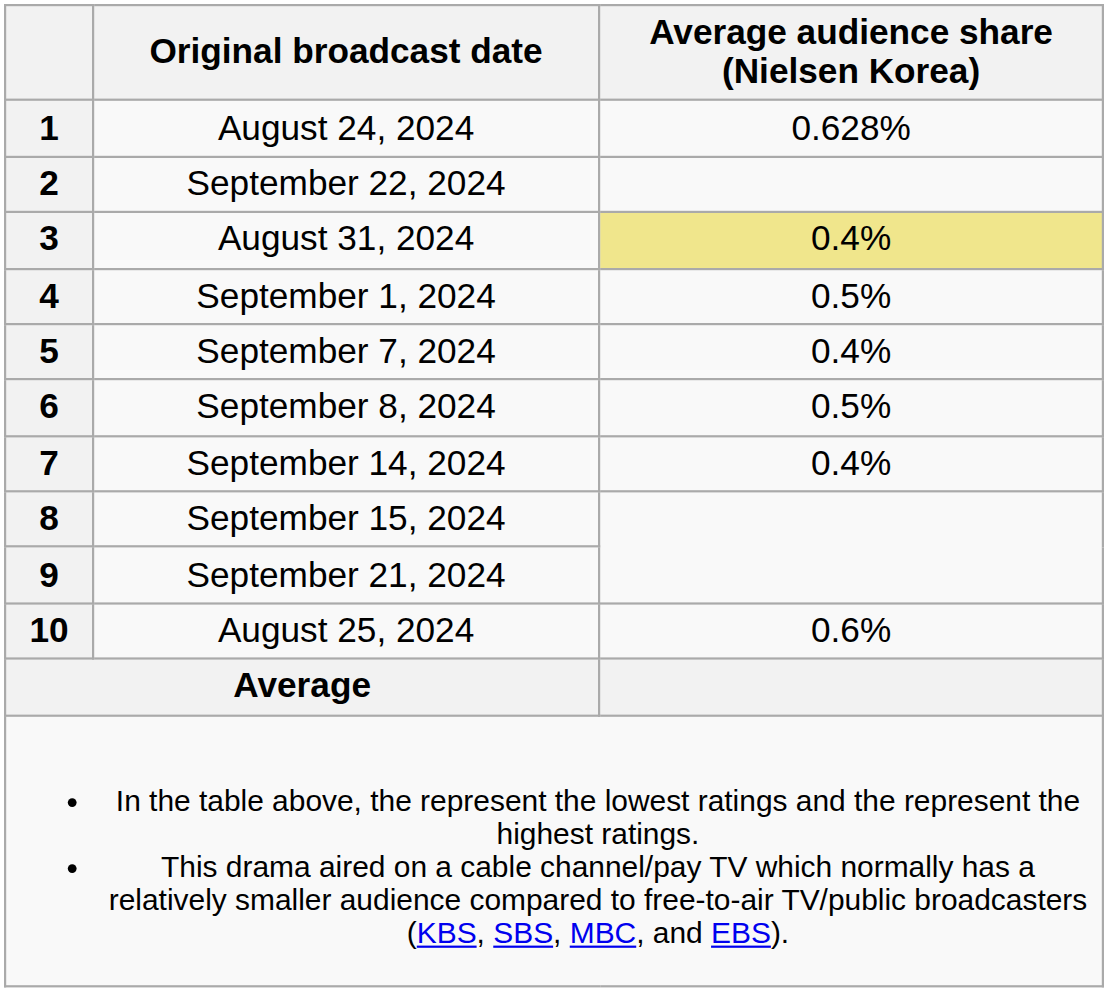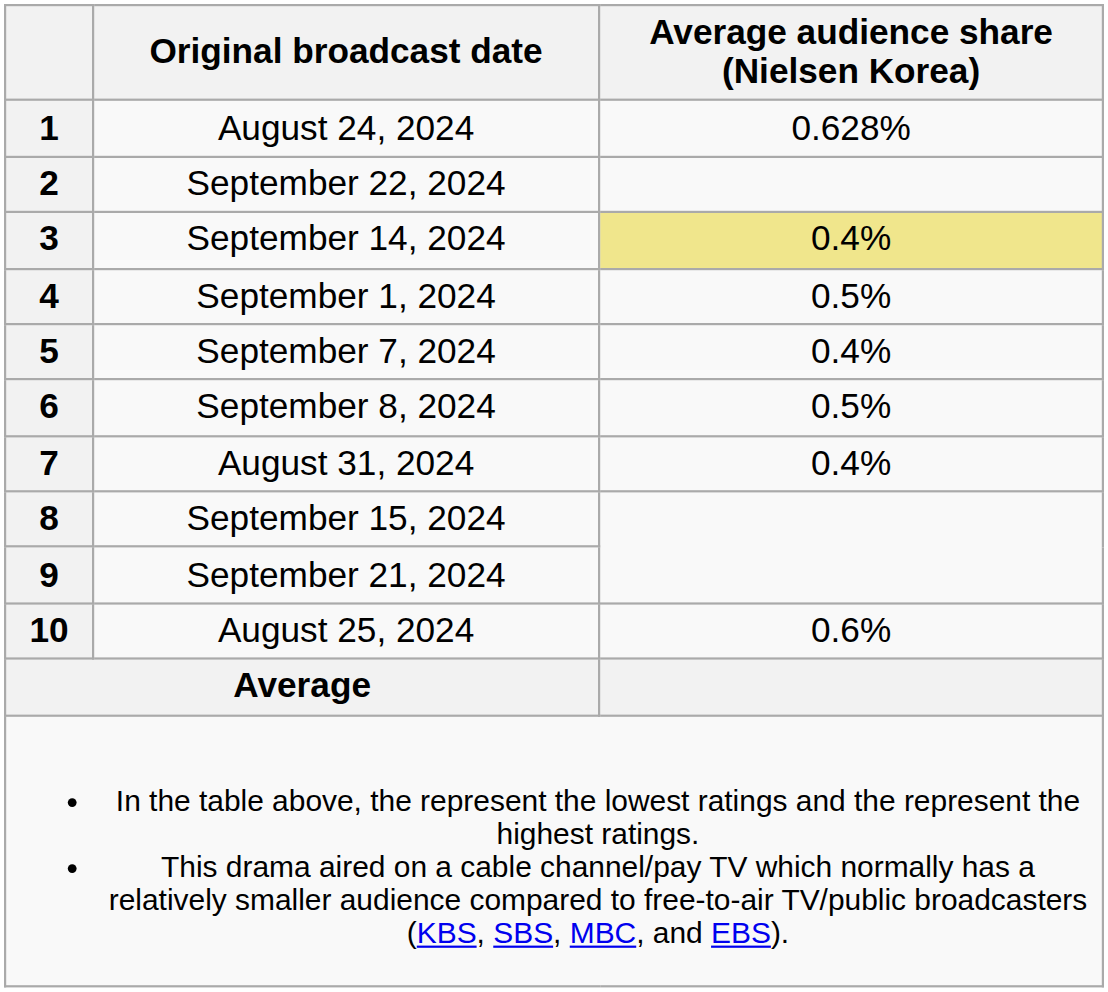 <table class="wikitable" style="width:500px; text-align:center">
 <tr>
 <th scope="col"></th>
 <th scope="col">Original broadcast date</th>
 <th scope="col">Average audience share<br>(Nielsen Korea)</th>
 </tr>
 <tr>
 <th scope="row">1</th>
 <td>August 24, 2024</td>
 <td>0.628% </td>
 </tr>
 <tr>
 <th scope="row">2</th>
 <td>September 22, 2024</td>
 <td><strong></strong></td>
 </tr>
 <tr>
 <th scope="row">3</th>
-<td>August 31, 2024</td>
+<td>September 14, 2024</td>
 <td style="background: khaki;">0.4%</td>
 </tr>
 <tr>
 <th scope="row">4</th>
 <td>September 1, 2024</td>
 <td>0.5%</td>
 </tr>
 <tr>
 <th scope="row">5</th>
 <td>September 7, 2024</td>
 <td>0.4%</td>
 </tr>
 <tr>
 <th scope="row">6</th>
 <td>September 8, 2024</td>
 <td>0.5%</td>
 </tr>
 <tr>
 <th scope="row">7</th>
-<td>September 14, 2024</td>
+<td>August 31, 2024</td>
 <td>0.4%</td>
 </tr>
 <tr>
 <th scope="row">8</th>
 <td>September 15, 2024</td>
 <td rowspan="2"><strong></strong></td>
 </tr>
 <tr>
 <th scope="row">9</th>
 <td>September 21, 2024</td>
 </tr>
 <tr>
 <th scope="row">10</th>
 <td>August 25, 2024</td>
 <td>0.6%</td>
 </tr>
 <tr>
 <th scope="col" colspan="2">Average</th>
 <th scope="col"></th>
 </tr>
 <tr>
 <td colspan="3" style="font-size:85%"><br><ul><li>In the table above, the <strong></strong> represent the lowest ratings and the <strong></strong> represent the highest ratings.</li><li>This drama aired on a cable channel/pay TV which normally has a relatively smaller audience compared to free-to-air TV/public broadcasters (<a href='#'>KBS</a>, <a href='#'>SBS</a>, <a href='#'>MBC</a>, and <a href='#'>EBS</a>).</li></ul></td>
 </tr>
 </table>
